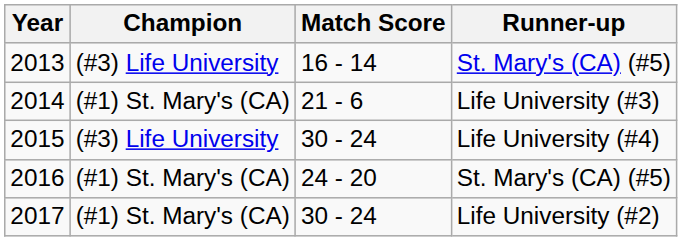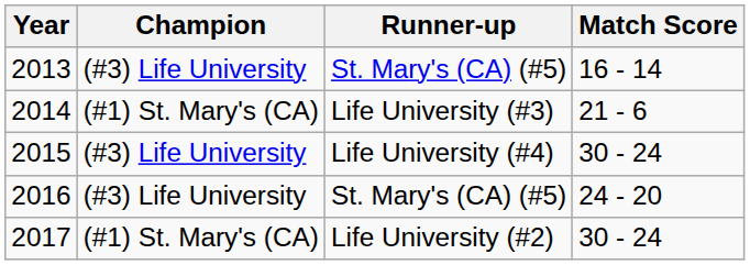 <table class="wikitable">
 <tr>
 <th>Year</th>
 <th>Champion</th>
+<th>Runner-up</th>
 <th>Match Score</th>
-<th>Runner-up</th>
 </tr>
 <tr>
 <td>2013</td>
 <td>(#3) <a href='#'>Life University</a></td>
+<td><a href='#'>St. Mary's (CA)</a> (#5)</td>
 <td>16 - 14</td>
-<td><a href='#'>St. Mary's (CA)</a> (#5)</td>
 </tr>
 <tr>
 <td>2014</td>
 <td>(#1) St. Mary's (CA)</td>
+<td>Life University (#3)</td>
 <td>21 - 6</td>
-<td>Life University (#3)</td>
 </tr>
 <tr>
 <td>2015</td>
 <td>(#3) <a href='#'>Life University</a></td>
+<td>Life University (#4)</td>
 <td>30 - 24</td>
-<td>Life University (#4)</td>
 </tr>
 <tr>
 <td>2016</td>
-<td>(#1) St. Mary's (CA)</td>
+<td>(#3) Life University</td>
+<td>St. Mary's (CA) (#5)</td>
 <td>24 - 20</td>
-<td>St. Mary's (CA) (#5)</td>
 </tr>
 <tr>
 <td>2017</td>
 <td>(#1) St. Mary's (CA)</td>
+<td>Life University (#2)</td>
 <td>30 - 24</td>
-<td>Life University (#2)</td>
 </tr>
 </table>
